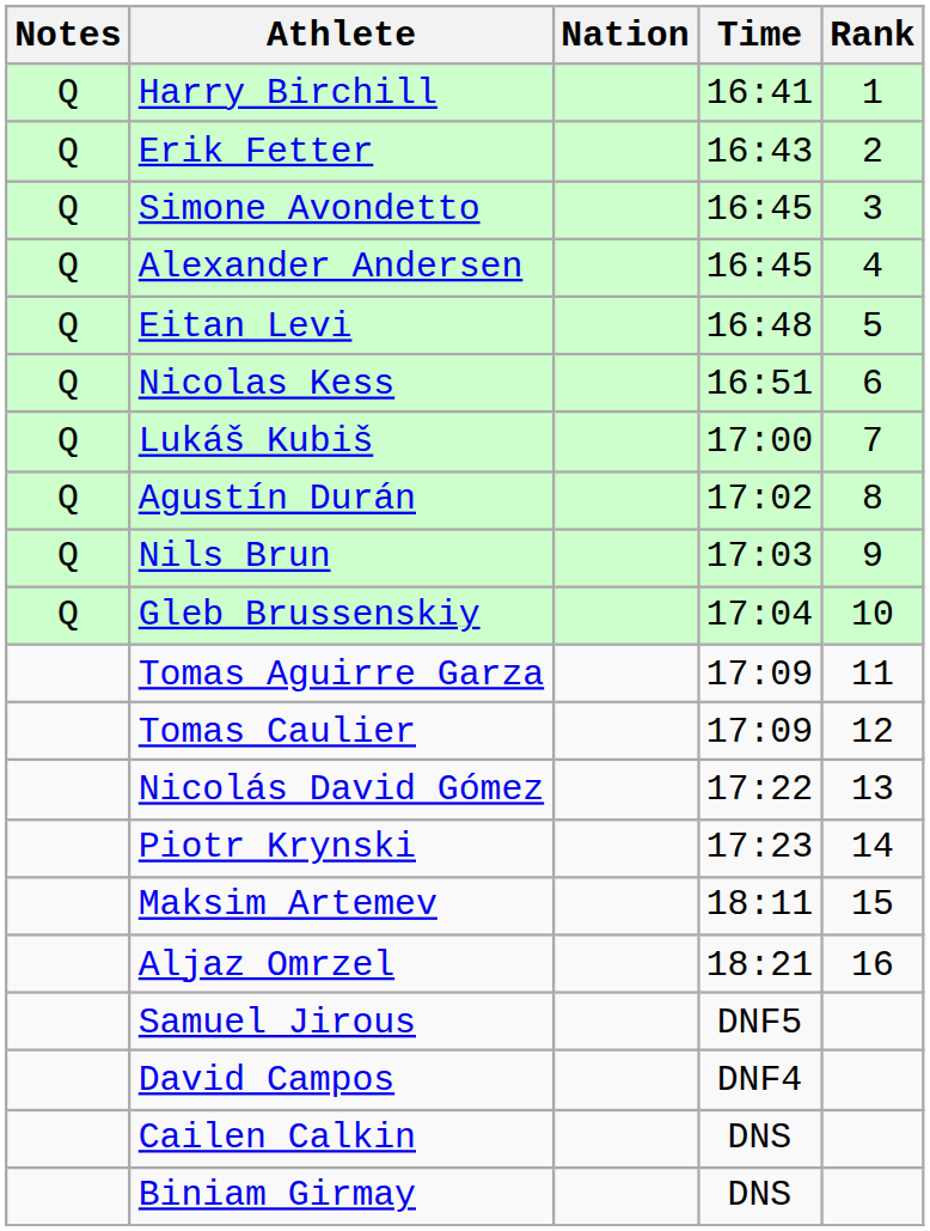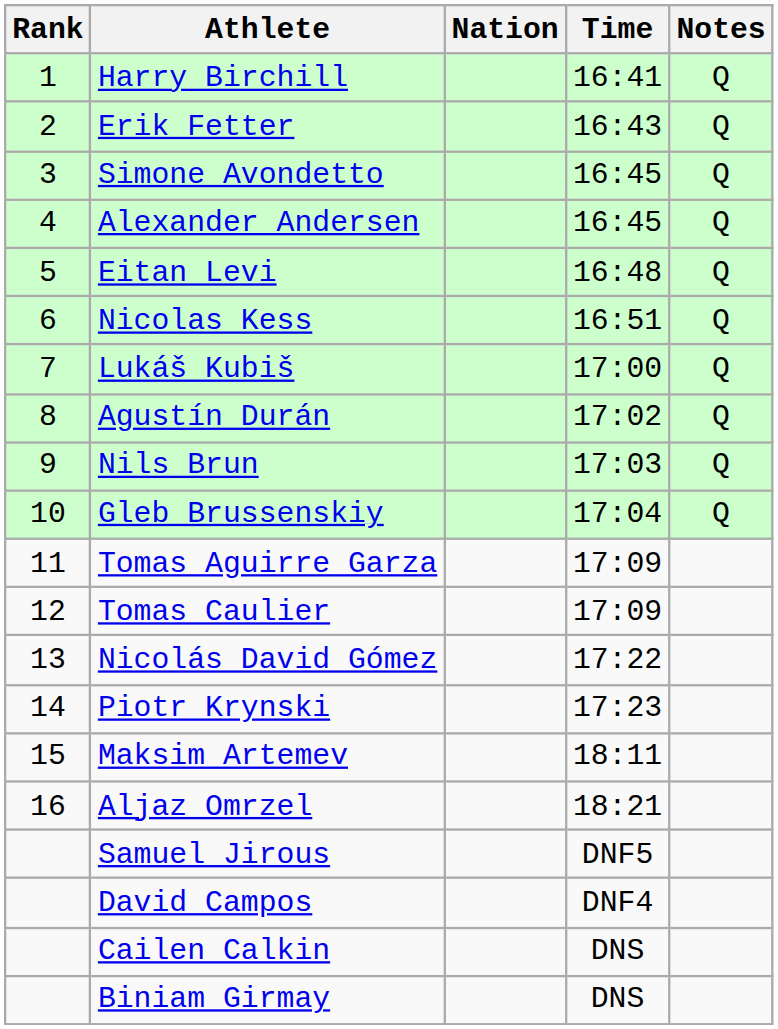 <table class="wikitable sortable" style="text-align:center">
 <tr>
-<th>Notes</th>
+<th>Rank</th>
 <th>Athlete</th>
 <th>Nation</th>
 <th>Time</th>
-<th>Rank</th>
+<th>Notes</th>
 </tr>
 <tr bgcolor=ccffcc>
-<td>Q</td>
+<td>1</td>
 <td align=left><a href='#'>Harry Birchill</a></td>
 <td align=left></td>
 <td>16:41</td>
-<td>1</td>
+<td>Q</td>
 </tr>
 <tr bgcolor=ccffcc>
-<td>Q</td>
+<td>2</td>
 <td align=left><a href='#'>Erik Fetter</a></td>
 <td align=left></td>
 <td>16:43</td>
-<td>2</td>
+<td>Q</td>
 </tr>
 <tr bgcolor=ccffcc>
-<td>Q</td>
+<td>3</td>
 <td align=left><a href='#'>Simone Avondetto</a></td>
 <td align=left></td>
 <td>16:45</td>
-<td>3</td>
+<td>Q</td>
 </tr>
 <tr bgcolor=ccffcc>
-<td>Q</td>
+<td>4</td>
 <td align=left><a href='#'>Alexander Andersen</a></td>
 <td align=left></td>
 <td>16:45</td>
-<td>4</td>
+<td>Q</td>
 </tr>
 <tr bgcolor=ccffcc>
-<td>Q</td>
+<td>5</td>
 <td align=left><a href='#'>Eitan Levi</a></td>
 <td align=left></td>
 <td>16:48</td>
-<td>5</td>
+<td>Q</td>
 </tr>
 <tr bgcolor=ccffcc>
-<td>Q</td>
+<td>6</td>
 <td align=left><a href='#'>Nicolas Kess</a></td>
 <td align=left></td>
 <td>16:51</td>
-<td>6</td>
+<td>Q</td>
 </tr>
 <tr bgcolor=ccffcc>
-<td>Q</td>
+<td>7</td>
 <td align=left><a href='#'>Lukáš Kubiš</a></td>
 <td align=left></td>
 <td>17:00</td>
-<td>7</td>
+<td>Q</td>
 </tr>
 <tr bgcolor=ccffcc>
-<td>Q</td>
+<td>8</td>
 <td align=left><a href='#'>Agustín Durán</a></td>
 <td align=left></td>
 <td>17:02</td>
-<td>8</td>
+<td>Q</td>
 </tr>
 <tr bgcolor=ccffcc>
-<td>Q</td>
+<td>9</td>
 <td align=left><a href='#'>Nils Brun</a></td>
 <td align=left></td>
 <td>17:03</td>
-<td>9</td>
+<td>Q</td>
 </tr>
 <tr bgcolor=ccffcc>
-<td>Q</td>
+<td>10</td>
 <td align=left><a href='#'>Gleb Brussenskiy</a></td>
 <td align=left></td>
 <td>17:04</td>
-<td>10</td>
+<td>Q</td>
 </tr>
 <tr>
-<td></td>
+<td>11</td>
 <td align=left><a href='#'>Tomas Aguirre Garza</a></td>
 <td align=left></td>
 <td>17:09</td>
-<td>11</td>
+<td></td>
 </tr>
 <tr>
-<td></td>
+<td>12</td>
 <td align=left><a href='#'>Tomas Caulier</a></td>
 <td align=left></td>
 <td>17:09</td>
-<td>12</td>
+<td></td>
 </tr>
 <tr>
-<td></td>
+<td>13</td>
 <td align=left><a href='#'>Nicolás David Gómez</a></td>
 <td align=left></td>
 <td>17:22</td>
-<td>13</td>
+<td></td>
 </tr>
 <tr>
-<td></td>
+<td>14</td>
 <td align=left><a href='#'>Piotr Krynski</a></td>
 <td align=left></td>
 <td>17:23</td>
-<td>14</td>
+<td></td>
 </tr>
 <tr>
-<td></td>
+<td>15</td>
 <td align=left><a href='#'>Maksim Artemev</a></td>
 <td align=left></td>
 <td>18:11</td>
-<td>15</td>
+<td></td>
 </tr>
 <tr>
-<td></td>
+<td>16</td>
 <td align=left><a href='#'>Aljaz Omrzel</a></td>
 <td align=left></td>
 <td>18:21</td>
-<td>16</td>
+<td></td>
 </tr>
 <tr>
 <td></td>
 <td align=left><a href='#'>Samuel Jirous</a></td>
 <td align=left></td>
 <td>DNF5</td>
 <td></td>
 </tr>
 <tr>
 <td></td>
 <td align=left><a href='#'>David Campos</a></td>
 <td align=left></td>
 <td>DNF4</td>
 <td></td>
 </tr>
 <tr>
 <td></td>
 <td align=left><a href='#'>Cailen Calkin</a></td>
 <td align=left></td>
 <td>DNS</td>
 <td></td>
 </tr>
 <tr>
 <td></td>
 <td align=left><a href='#'>Biniam Girmay</a></td>
 <td align=left></td>
 <td>DNS</td>
 <td></td>
 </tr>
 </table>
